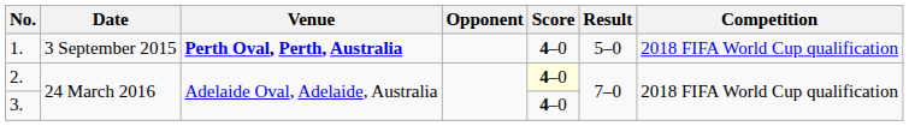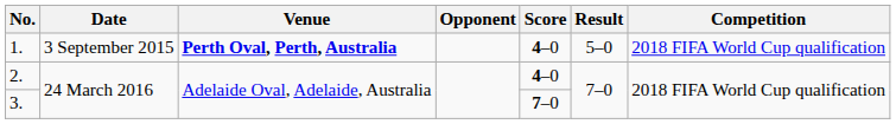 <table class="wikitable" style="font-size:100%;">
 <tr>
 <th>No.</th>
 <th>Date</th>
 <th>Venue</th>
 <th>Opponent</th>
 <th>Score</th>
 <th>Result</th>
 <th>Competition</th>
 </tr>
 <tr>
 <td>1.</td>
 <td>3 September 2015</td>
 <td><strong><a href='#'>Perth Oval</a>, <a href='#'>Perth</a>, <a href='#'>Australia</a></strong></td>
 <td></td>
 <td align=center><strong>4</strong>–0</td>
 <td align=center>5–0</td>
 <td><a href='#'>2018 FIFA World Cup qualification</a></td>
 </tr>
 <tr>
 <td>2.</td>
 <td rowspan=2>24 March 2016</td>
 <td rowspan=2><a href='#'>Adelaide Oval</a>, <a href='#'>Adelaide</a>, Australia</td>
 <td rowspan=2></td>
-<td align=center style="background: lightyellow;"><strong>4</strong>–0</td>
+<td align=center><strong>4</strong>–0</td>
 <td align=center rowspan=2>7–0</td>
 <td rowspan=2>2018 FIFA World Cup qualification</td>
 </tr>
 <tr>
 <td>3.</td>
-<td align=center><strong>4</strong>–0</td>
+<td align=center><strong>7</strong>–0</td>
 </tr>
 </table>
